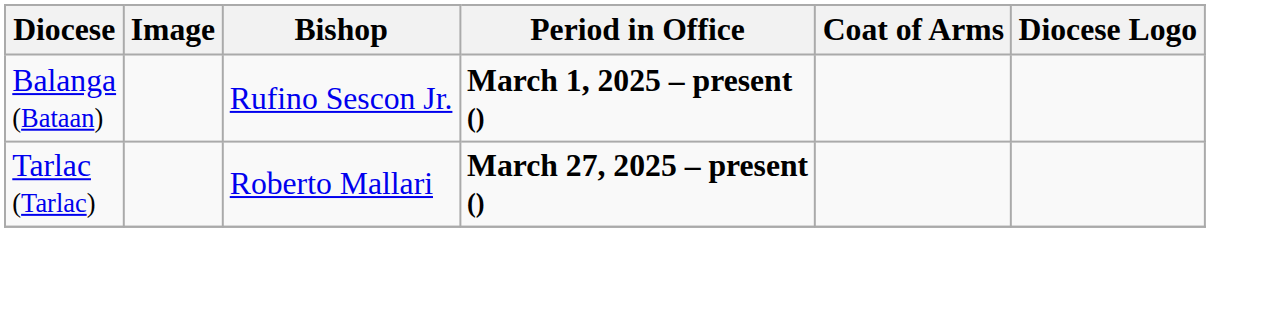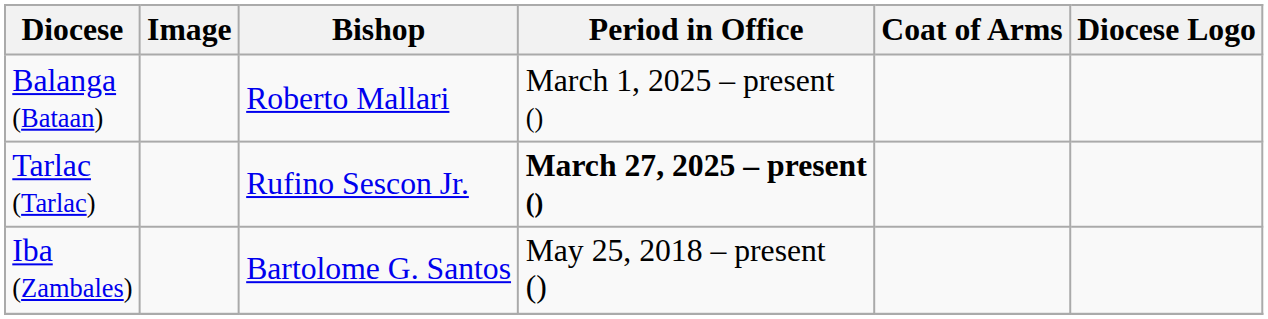 <table class="wikitable">
 <tr>
 <th>Diocese</th>
 <th>Image</th>
 <th>Bishop</th>
 <th>Period in Office</th>
 <th>Coat of Arms</th>
 <th>Diocese Logo</th>
 </tr>
 <tr>
 <td><a href='#'>Balanga</a> <br><small>(<a href='#'>Bataan</a>)<br></small></td>
 <td></td>
-<td><a href='#'>Rufino Sescon Jr.</a></td>
-<td><strong>March 1, 2025 – present <br><small>()</small></strong></td>
+<td><a href='#'>Roberto Mallari</a></td>
+<td>March 1, 2025 – present <br><small>()</small></td>
 <td></td>
 <td></td>
 </tr>
 <tr>
 <td><a href='#'>Tarlac</a> <br><small>(<a href='#'>Tarlac</a>)<br></small></td>
 <td></td>
-<td><a href='#'>Roberto Mallari</a></td>
+<td><a href='#'>Rufino Sescon Jr.</a></td>
 <td><strong>March 27, 2025 – present <br><small>()</small></strong></td>
+<td></td>
+<td></td>
+</tr>
+<tr>
+<td><a href='#'>Iba</a> <br><small>(<a href='#'>Zambales</a>)<br></small></td>
+<td></td>
+<td><a href='#'>Bartolome G. Santos</a></td>
+<td>May 25, 2018 – present<br>()</td>
 <td></td>
 <td></td>
 </tr>
 <tr>
 </tr>
 </table>
